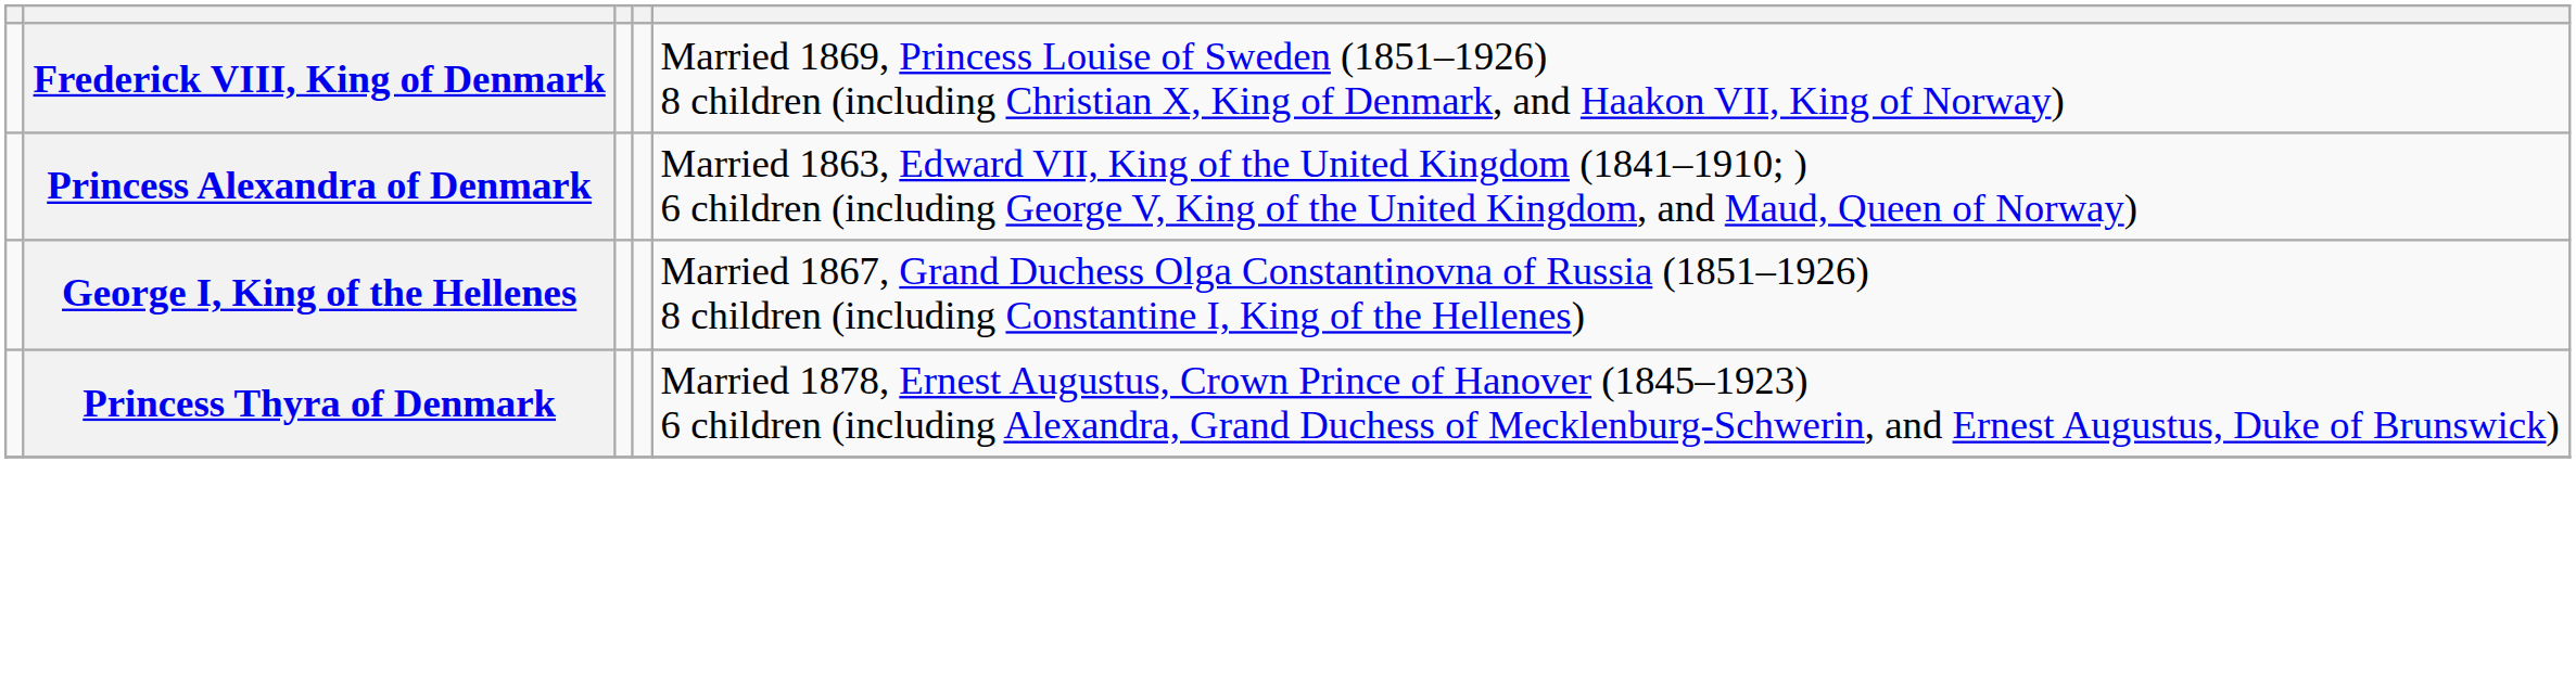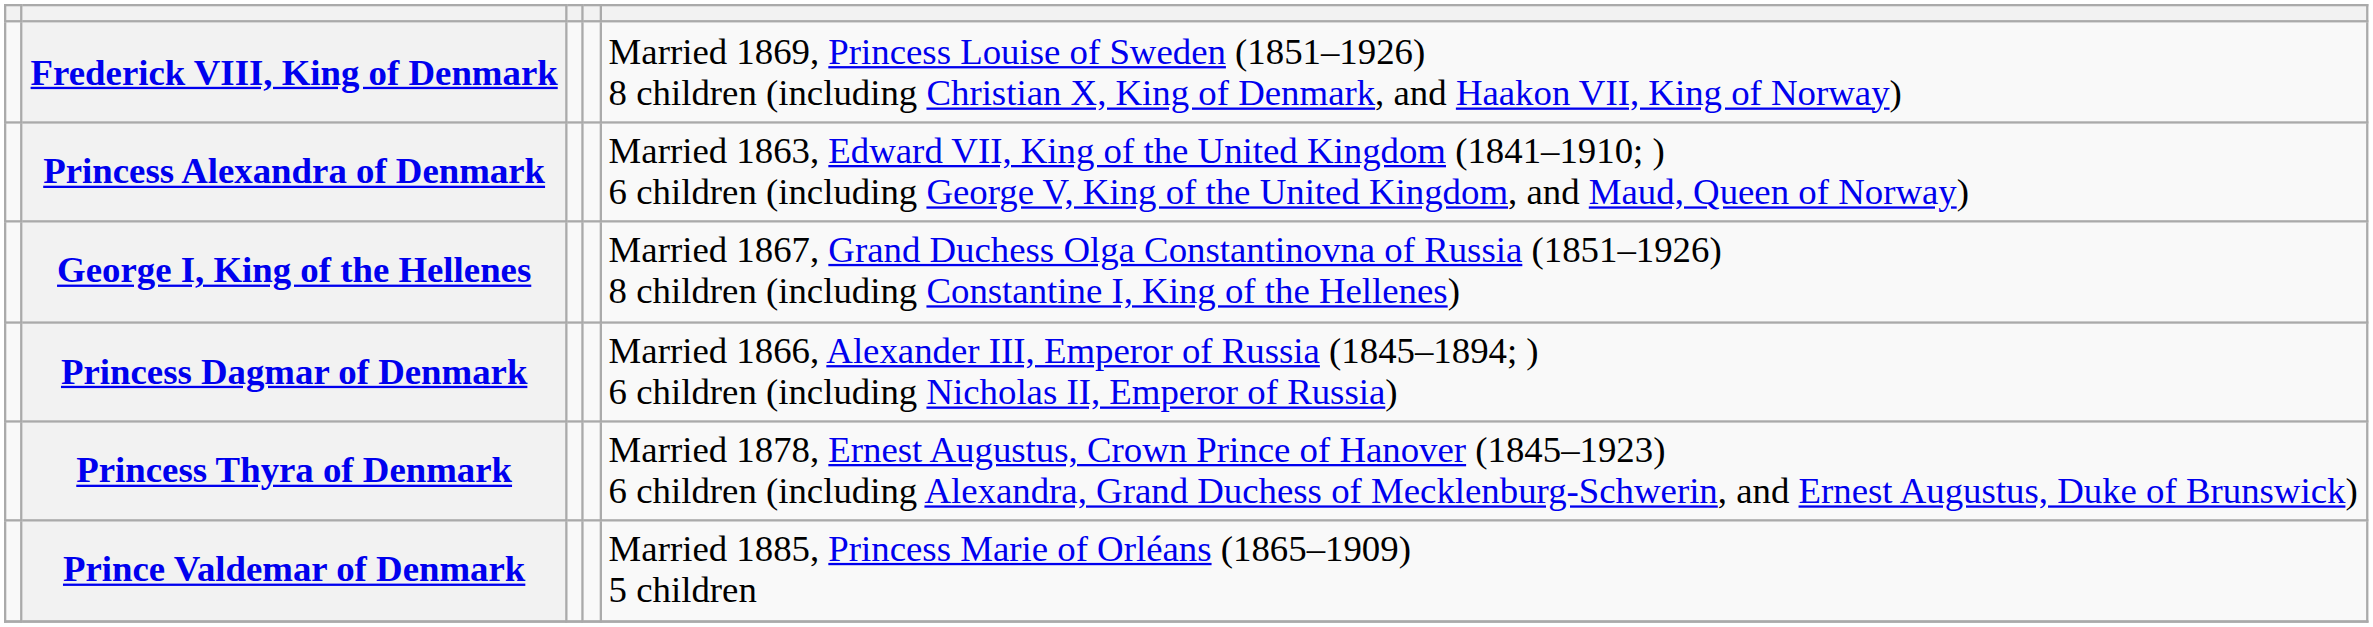 <table class="wikitable sortable sticky-header">
 <tr>
 <th scope="col" class="unsortable" style=max-width:3em></th>
 <th scope="col" style=max-width:3em></th>
 <th scope="col" style=max-width:3em></th>
 <th scope="col" style=max-width:3em></th>
 <th scope="col" class="unsortable" style=max-width:3em></th>
 </tr>
 <tr>
 <td class="float-center" style="text-align:center;"></td>
 <th scope="row" data-sort-value="of Denmark, Frederick"><a href='#'>Frederick VIII, King of Denmark</a> </th>
 <td></td>
 <td></td>
 <td>Married 1869, <a href='#'>Princess Louise of Sweden</a> (1851–1926)<br>8 children (including <a href='#'>Christian X, King of Denmark</a>, and <a href='#'>Haakon VII, King of Norway</a>)</td>
 </tr>
 <tr>
 <td class="float-center" style="text-align:center;"></td>
 <th scope="row" data-sort-value="of Denmark, Alexandra"><a href='#'>Princess Alexandra of Denmark</a></th>
 <td></td>
 <td></td>
 <td>Married 1863, <a href='#'>Edward VII, King of the United Kingdom</a> (1841–1910; )<br>6 children (including <a href='#'>George V, King of the United Kingdom</a>, and <a href='#'>Maud, Queen of Norway</a>)</td>
 </tr>
 <tr>
 <td class="float-center" style="text-align:center;"></td>
 <th scope="row" data-sort-value="of Denmark, George"><a href='#'>George I, King of the Hellenes</a> </th>
 <td></td>
 <td></td>
 <td>Married 1867, <a href='#'>Grand Duchess Olga Constantinovna of Russia</a> (1851–1926)<br>8 children (including <a href='#'>Constantine I, King of the Hellenes</a>)</td>
 </tr>
 <tr>
 <td class="float-center" style="text-align:center;"></td>
+<th scope="row" data-sort-value="of Denmark, Dagmar"><a href='#'>Princess Dagmar of Denmark</a></th>
+<td></td>
+<td></td>
+<td>Married 1866, <a href='#'>Alexander III, Emperor of Russia</a> (1845–1894; )<br>6 children (including <a href='#'>Nicholas II, Emperor of Russia</a>)</td>
+</tr>
+<tr>
+<td class="float-center" style="text-align:center;"></td>
 <th scope="row" data-sort-value="of Denmark, Thyra"><a href='#'>Princess Thyra of Denmark</a></th>
 <td></td>
 <td></td>
 <td>Married 1878, <a href='#'>Ernest Augustus, Crown Prince of Hanover</a> (1845–1923)<br>6 children (including <a href='#'>Alexandra, Grand Duchess of Mecklenburg-Schwerin</a>, and <a href='#'>Ernest Augustus, Duke of Brunswick</a>)</td>
 </tr>
 <tr>
+<td class="float-center" style="text-align:center;"></td>
+<th scope="row" data-sort-value="of Denmark, Valdemar"><a href='#'>Prince Valdemar of Denmark</a></th>
+<td></td>
+<td></td>
+<td>Married 1885, <a href='#'>Princess Marie of Orléans</a> (1865–1909)<br>5 children</td>
+</tr>
+<tr>
 </tr>
 </table>
